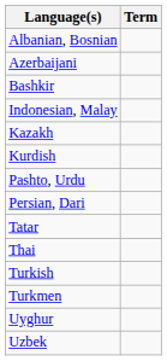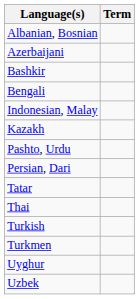 <table class="wikitable">
 <tr>
 <th>Language(s)</th>
 <th>Term</th>
 </tr>
 <tr>
 <td><a href='#'>Albanian</a>, <a href='#'>Bosnian</a></td>
 <td></td>
 </tr>
 <tr>
 <td><a href='#'>Azerbaijani</a></td>
 <td></td>
 </tr>
 <tr>
 <td><a href='#'>Bashkir</a></td>
 <td></td>
 </tr>
 <tr>
+<td><a href='#'>Bengali</a></td>
+<td></td>
+</tr>
+<tr>
 <td><a href='#'>Indonesian</a>, <a href='#'>Malay</a></td>
 <td></td>
 </tr>
 <tr>
 <td><a href='#'>Kazakh</a></td>
-<td></td>
-</tr>
-<tr>
-<td><a href='#'>Kurdish</a></td>
 <td></td>
 </tr>
 <tr>
 <td><a href='#'>Pashto</a>, <a href='#'>Urdu</a></td>
 <td></td>
 </tr>
 <tr>
 <td><a href='#'>Persian</a>, <a href='#'>Dari</a></td>
 <td></td>
 </tr>
 <tr>
 <td><a href='#'>Tatar</a></td>
 <td></td>
 </tr>
 <tr>
 <td><a href='#'>Thai</a></td>
 <td></td>
 </tr>
 <tr>
 <td><a href='#'>Turkish</a></td>
 <td></td>
 </tr>
 <tr>
 <td><a href='#'>Turkmen</a></td>
 <td></td>
 </tr>
 <tr>
 <td><a href='#'>Uyghur</a></td>
 <td></td>
 </tr>
 <tr>
 <td><a href='#'>Uzbek</a></td>
 <td></td>
 </tr>
 </table>
